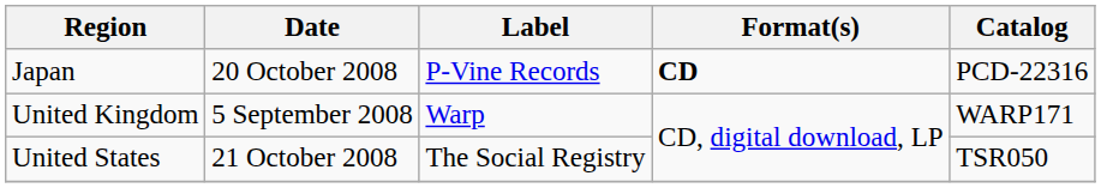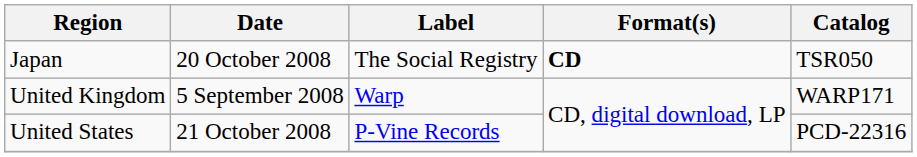 <table class="wikitable">
 <tr>
 <th>Region</th>
 <th>Date</th>
 <th>Label</th>
 <th>Format(s)</th>
 <th>Catalog</th>
 </tr>
 <tr>
 <td>Japan</td>
 <td>20 October 2008</td>
-<td><a href='#'>P-Vine Records</a></td>
+<td>The Social Registry</td>
 <td><strong>CD</strong></td>
-<td>PCD-22316</td>
+<td>TSR050</td>
 </tr>
 <tr>
 <td>United Kingdom</td>
 <td>5 September 2008</td>
 <td><a href='#'>Warp</a></td>
 <td rowspan="2">CD, <a href='#'>digital download</a>, LP</td>
 <td>WARP171</td>
 </tr>
 <tr>
 <td>United States</td>
 <td>21 October 2008</td>
-<td>The Social Registry</td>
-<td>TSR050</td>
+<td><a href='#'>P-Vine Records</a></td>
+<td>PCD-22316</td>
 </tr>
 <tr>
 </tr>
 </table>
